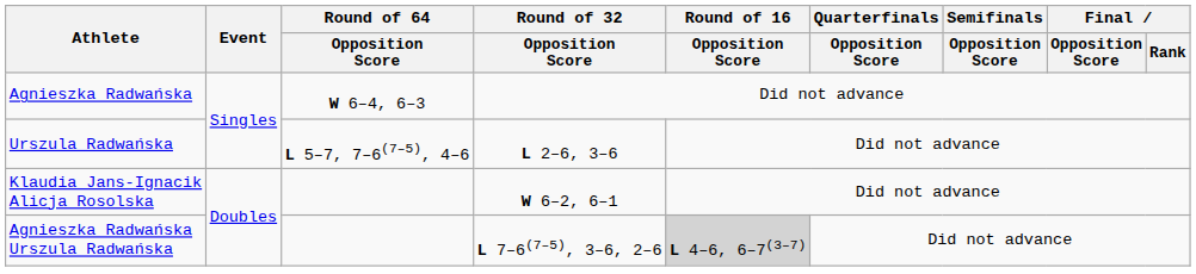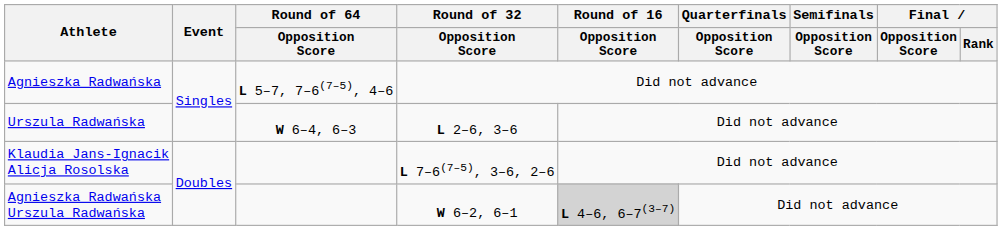 <table class=wikitable style="font-size:90%">
 <tr>
 <th rowspan="2">Athlete</th>
 <th rowspan="2">Event</th>
 <th>Round of 64</th>
 <th>Round of 32</th>
 <th>Round of 16</th>
 <th>Quarterfinals</th>
 <th>Semifinals</th>
 <th colspan=2>Final / </th>
 </tr>
 <tr style="font-size:95%">
 <th>Opposition<br>Score</th>
 <th>Opposition<br>Score</th>
 <th>Opposition<br>Score</th>
 <th>Opposition<br>Score</th>
 <th>Opposition<br>Score</th>
 <th>Opposition<br>Score</th>
 <th>Rank</th>
 </tr>
 <tr align=center>
 <td align=left><a href='#'>Agnieszka Radwańska</a></td>
 <td align=left rowspan=2><a href='#'>Singles</a></td>
-<td><br><strong>W</strong> 6–4, 6–3</td>
+<td> <br><strong>L</strong> 5–7, 7–6<sup>(7–5)</sup>, 4–6</td>
 <td colspan=6>Did not advance</td>
 </tr>
 <tr align=center>
 <td align=left><a href='#'>Urszula Radwańska</a></td>
-<td> <br><strong>L</strong> 5–7, 7–6<sup>(7–5)</sup>, 4–6</td>
+<td><br><strong>W</strong> 6–4, 6–3</td>
 <td><br><strong>L</strong> 2–6, 3–6</td>
 <td colspan=5>Did not advance</td>
 </tr>
 <tr align=center>
 <td align=left><a href='#'>Klaudia Jans-Ignacik</a><br><a href='#'>Alicja Rosolska</a></td>
 <td align=left rowspan=2><a href='#'>Doubles</a></td>
 <td></td>
-<td><br><strong>W</strong> 6–2, 6–1</td>
+<td><br><strong>L</strong> 7–6<sup>(7–5)</sup>, 3–6, 2–6</td>
 <td colspan=5>Did not advance</td>
 </tr>
 <tr align=center>
 <td align=left><a href='#'>Agnieszka Radwańska</a><br><a href='#'>Urszula Radwańska</a></td>
 <td></td>
-<td><br><strong>L</strong> 7–6<sup>(7–5)</sup>, 3–6, 2–6</td>
+<td><br><strong>W</strong> 6–2, 6–1</td>
 <td style="background: lightgrey;"><br><strong>L</strong> 4–6, 6–7<sup>(3–7)</sup></td>
 <td colspan=4>Did not advance</td>
 </tr>
 </table>
